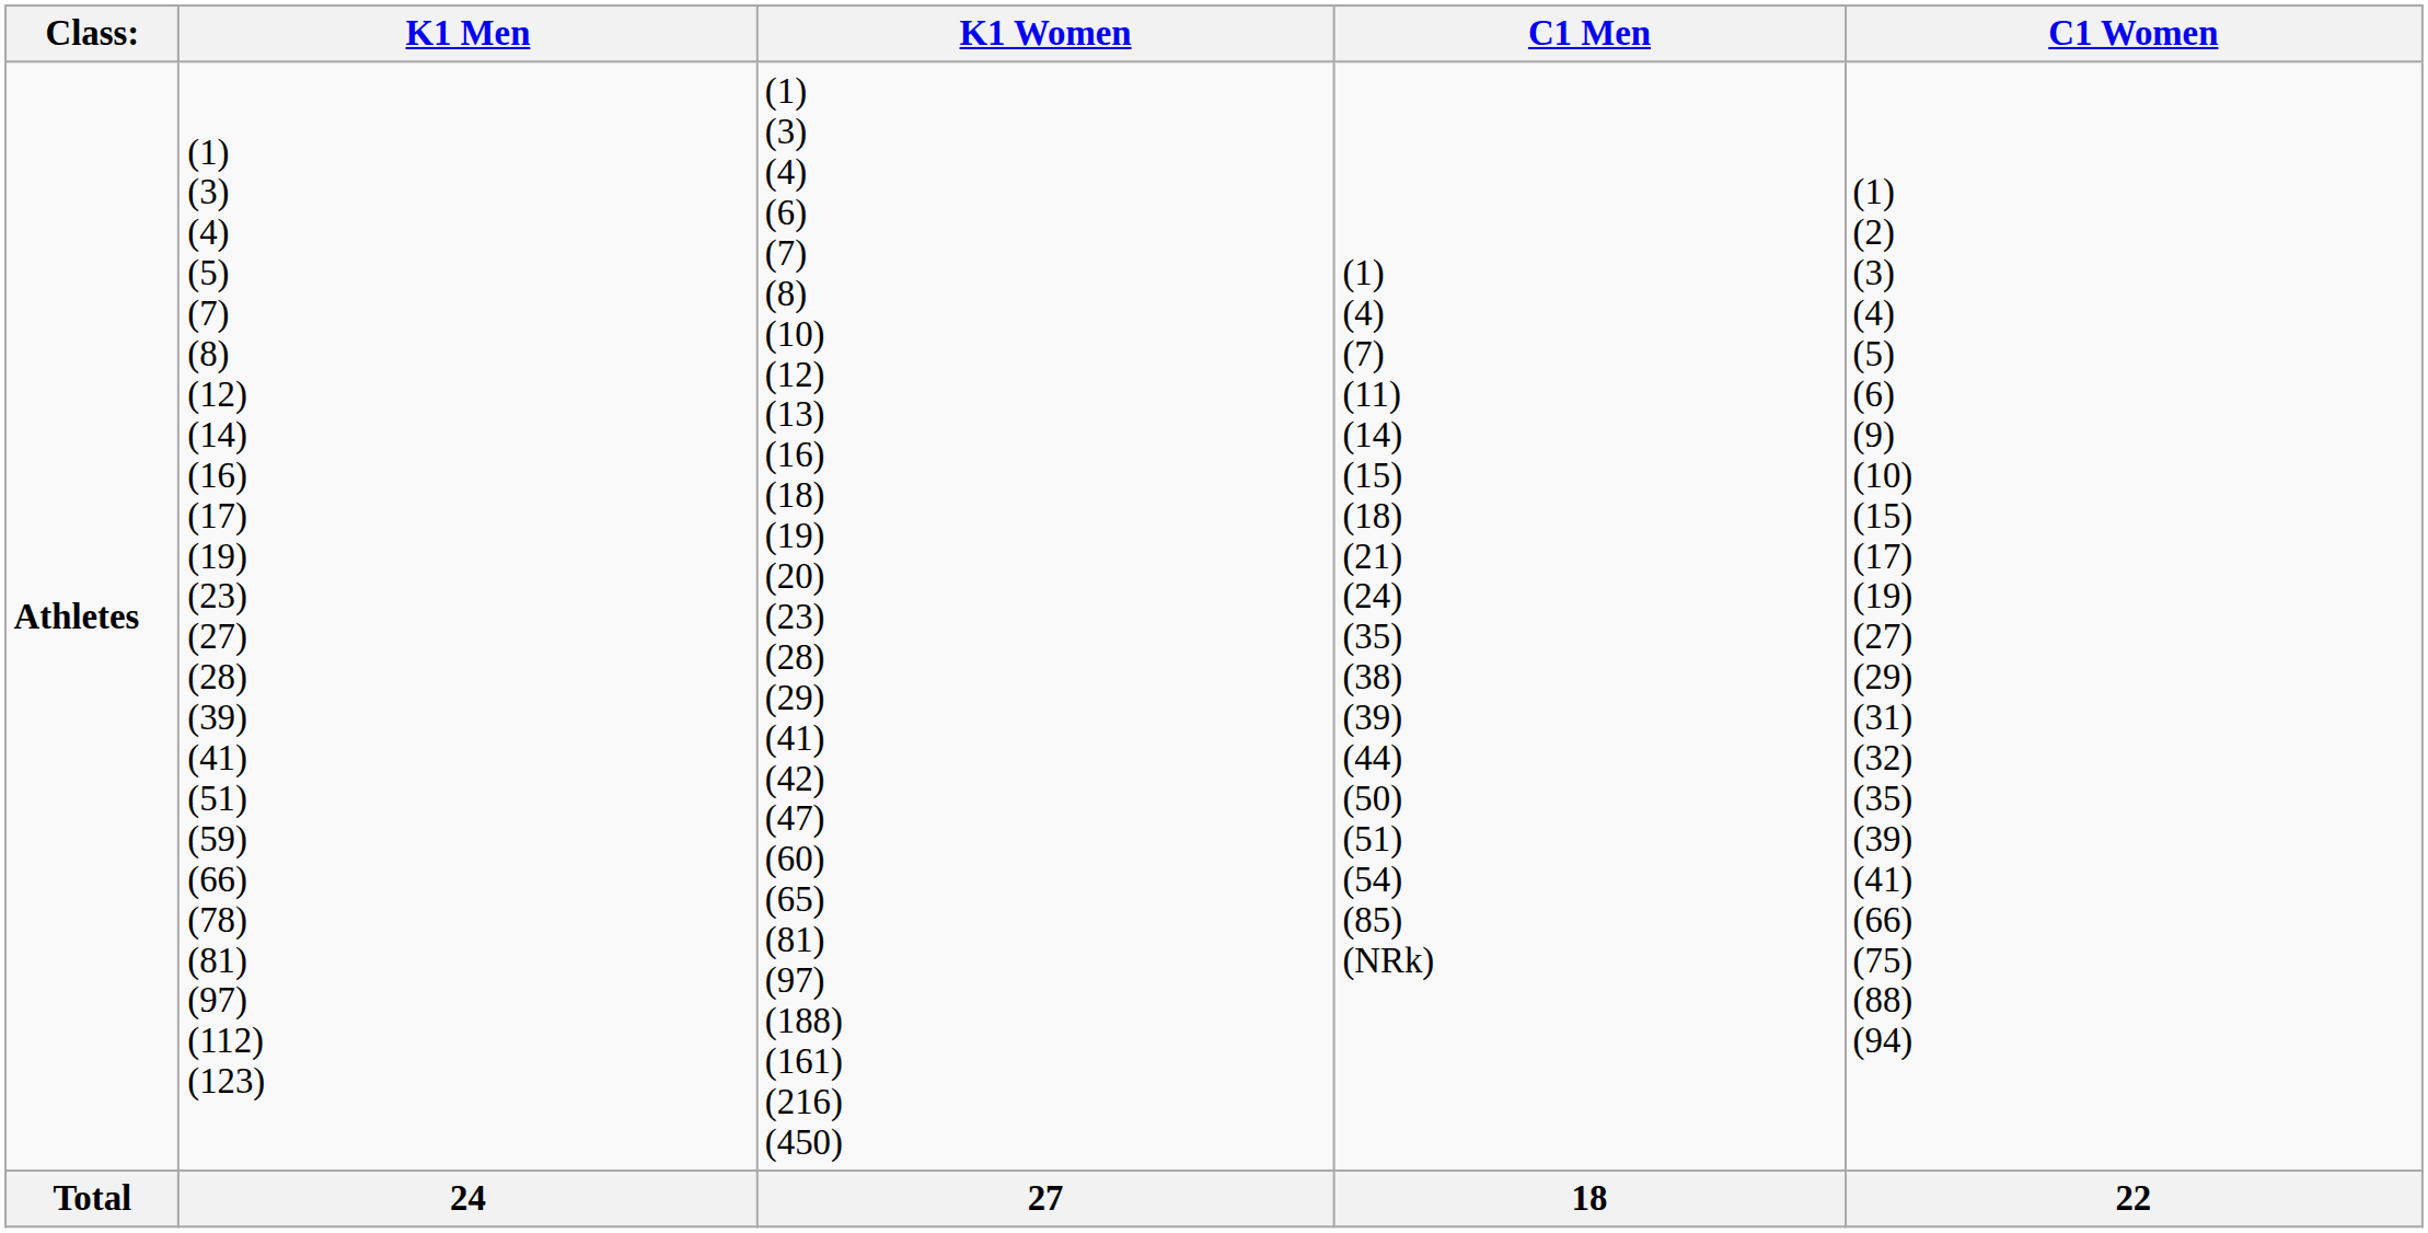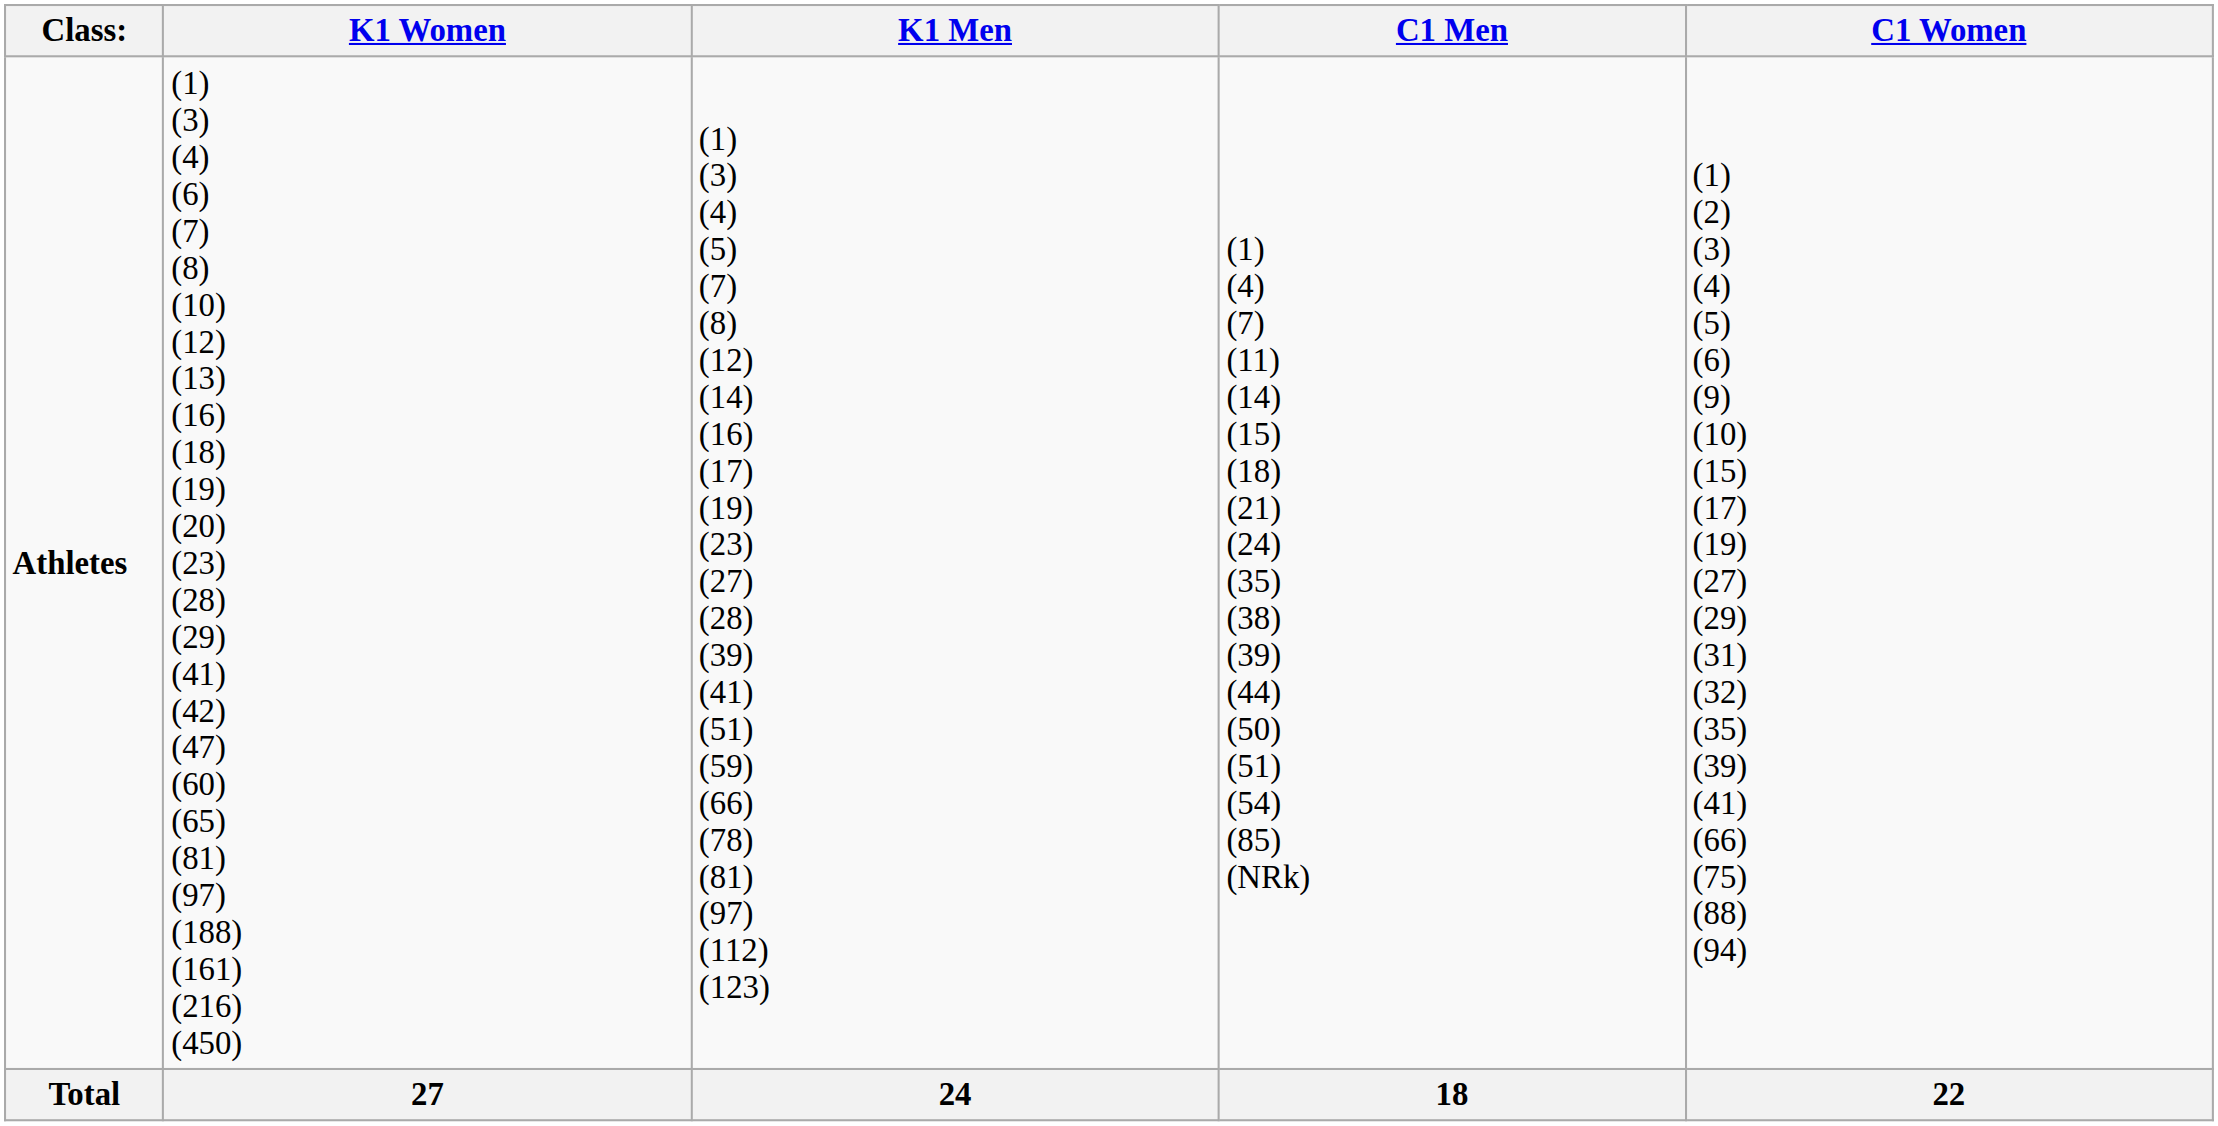 <table class="wikitable">
 <tr>
 <th width=70>Class:</th>
+<th width=250><a href='#'>K1 Women</a></th>
 <th width=250><a href='#'>K1 Men</a></th>
-<th width=250><a href='#'>K1 Women</a></th>
 <th width=220><a href='#'>C1 Men</a></th>
 <th width=250><a href='#'>C1 Women</a></th>
 </tr>
 <tr>
 <td><strong>Athletes</strong></td>
+<td> (1)<br> (3)<br> (4)<br> (6)<br> (7)<br> (8)<br> (10)<br> (12)<br> (13)<br> (16)<br> (18)<br> (19)<br> (20)<br> (23)<br> (28)<br> (29)<br> (41)<br> (42)<br> (47)<br> (60)<br> (65)<br> (81)<br> (97)<br> (188)<br> (161)<br> (216)<br> (450)</td>
 <td> (1)<br> (3)<br> (4)<br> (5)<br> (7)<br> (8)<br> (12)<br> (14)<br> (16)<br> (17)<br> (19)<br> (23)<br> (27)<br> (28)<br> (39)<br> (41)<br> (51)<br> (59)<br> (66)<br> (78)<br> (81)<br> (97)<br> (112)<br> (123)</td>
-<td> (1)<br> (3)<br> (4)<br> (6)<br> (7)<br> (8)<br> (10)<br> (12)<br> (13)<br> (16)<br> (18)<br> (19)<br> (20)<br> (23)<br> (28)<br> (29)<br> (41)<br> (42)<br> (47)<br> (60)<br> (65)<br> (81)<br> (97)<br> (188)<br> (161)<br> (216)<br> (450)</td>
 <td> (1)<br> (4)<br> (7)<br> (11)<br> (14)<br> (15)<br> (18)<br> (21)<br> (24)<br> (35)<br> (38)<br> (39)<br> (44)<br> (50)<br> (51)<br> (54)<br> (85)<br> (NRk)</td>
 <td> (1)<br> (2)<br> (3)<br> (4)<br> (5)<br> (6)<br> (9)<br> (10)<br> (15)<br> (17)<br> (19)<br> (27)<br> (29)<br> (31)<br> (32)<br> (35)<br> (39)<br> (41)<br> (66)<br> (75)<br> (88)<br> (94)</td>
 </tr>
 <tr>
 <th>Total</th>
+<th>27</th>
 <th>24</th>
-<th>27</th>
 <th>18</th>
 <th>22</th>
 </tr>
 </table>
